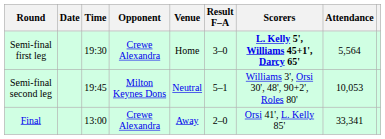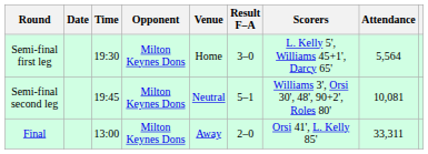 <table class="wikitable sortable" style="text-align:center">
 <tr>
 <th>Round</th>
 <th>Date</th>
 <th>Time</th>
 <th>Opponent</th>
 <th>Venue</th>
 <th>Result<br>F–A</th>
 <th class="unsortable">Scorers</th>
 <th>Attendance</th>
 <th class="unsortable"></th>
 </tr>
 <tr bgcolor="#d0ffe3">
 <td>Semi-final first leg</td>
 <td></td>
 <td>19:30</td>
-<td><a href='#'>Crewe Alexandra</a></td>
+<td><a href='#'>Milton Keynes Dons</a></td>
 <td>Home</td>
 <td>3–0</td>
-<td><strong><a href='#'>L. Kelly</a> 5', <a href='#'>Williams</a> 45+1', <a href='#'>Darcy</a> 65'</strong></td>
+<td><a href='#'>L. Kelly</a> 5', <a href='#'>Williams</a> 45+1', <a href='#'>Darcy</a> 65'</td>
 <td>5,564</td>
 <td></td>
 </tr>
 <tr bgcolor="#d0ffe3">
 <td>Semi-final second leg</td>
 <td></td>
 <td>19:45</td>
 <td><a href='#'>Milton Keynes Dons</a></td>
 <td><a href='#'>Neutral</a></td>
 <td>5–1</td>
 <td><a href='#'>Williams</a> 3', <a href='#'>Orsi</a> 30', 48', 90+2', <a href='#'>Roles</a> 80'</td>
-<td>10,053</td>
+<td>10,081</td>
 <td></td>
 </tr>
 <tr bgcolor="#d0ffe3">
 <td><a href='#'>Final</a></td>
 <td></td>
 <td>13:00</td>
-<td><a href='#'>Crewe Alexandra</a></td>
+<td><a href='#'>Milton Keynes Dons</a></td>
 <td><a href='#'>Away</a></td>
 <td>2–0</td>
 <td><a href='#'>Orsi</a> 41', <a href='#'>L. Kelly</a> 85'</td>
-<td>33,341</td>
+<td>33,311</td>
 <td></td>
 </tr>
 </table>
